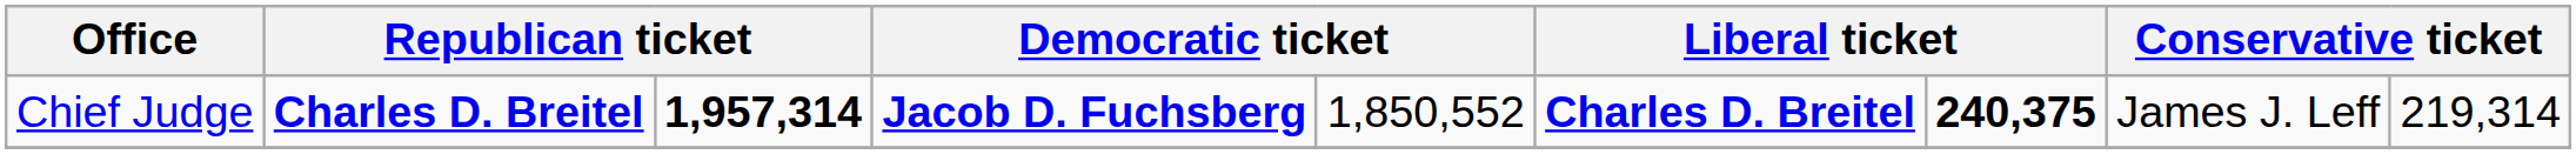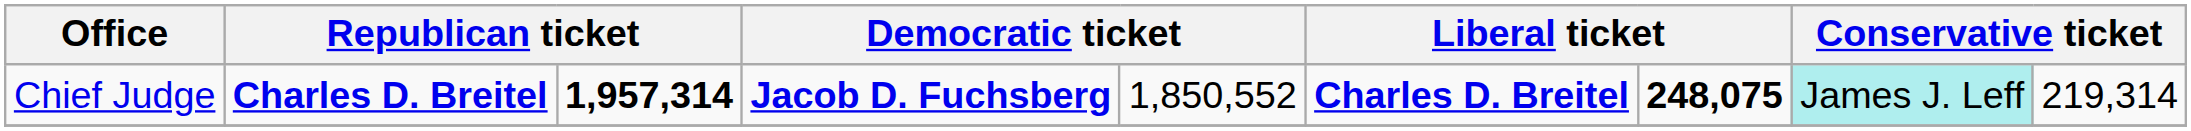 <table class=wikitable>
 <tr bgcolor=lightgrey>
 <th>Office</th>
 <th colspan="2" ><a href='#'>Republican</a> ticket</th>
 <th colspan="2" ><a href='#'>Democratic</a> ticket</th>
 <th colspan="2" ><a href='#'>Liberal</a> ticket</th>
 <th colspan="2" ><a href='#'>Conservative</a> ticket</th>
 </tr>
 <tr>
 <td><a href='#'>Chief Judge</a></td>
 <td><strong><a href='#'>Charles D. Breitel</a></strong></td>
 <td align="right"><strong>1,957,314</strong></td>
 <td><strong><a href='#'>Jacob D. Fuchsberg</a></strong></td>
 <td align="right">1,850,552</td>
 <td><strong><a href='#'>Charles D. Breitel</a></strong></td>
-<td align="right"><strong>240,375</strong></td>
-<td>James J. Leff</td>
+<td align="right"><strong>248,075</strong></td>
+<td style="background: paleturquoise;">James J. Leff</td>
 <td align="right">219,314</td>
 </tr>
 <tr>
 </tr>
 </table>
